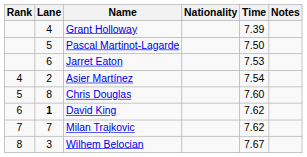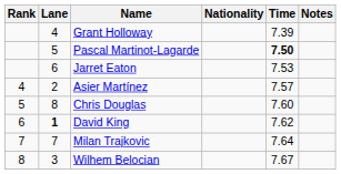 <table class="wikitable sortable" style="text-align:center">
 <tr>
 <th>Rank</th>
 <th>Lane</th>
 <th>Name</th>
 <th>Nationality</th>
 <th>Time</th>
 <th>Notes</th>
 </tr>
 <tr>
 <td></td>
 <td>4</td>
 <td align=left><a href='#'>Grant Holloway</a></td>
 <td align=left></td>
 <td>7.39</td>
 <td></td>
 </tr>
 <tr>
 <td></td>
 <td>5</td>
 <td align=left><a href='#'>Pascal Martinot-Lagarde</a></td>
 <td align=left></td>
-<td>7.50</td>
+<td><strong>7.50</strong></td>
 <td></td>
 </tr>
 <tr>
 <td></td>
 <td>6</td>
 <td align=left><a href='#'>Jarret Eaton</a></td>
 <td align=left></td>
 <td>7.53</td>
 <td></td>
 </tr>
 <tr>
 <td>4</td>
 <td>2</td>
 <td align=left><a href='#'>Asier Martínez</a></td>
 <td align=left></td>
-<td>7.54</td>
+<td>7.57</td>
 <td></td>
 </tr>
 <tr>
 <td>5</td>
 <td>8</td>
 <td align=left><a href='#'>Chris Douglas</a></td>
 <td align=left></td>
 <td>7.60</td>
 <td></td>
 </tr>
 <tr>
 <td>6</td>
 <td><strong>1</strong></td>
 <td align=left><a href='#'>David King</a></td>
 <td align=left></td>
 <td>7.62</td>
 <td></td>
 </tr>
 <tr>
 <td>7</td>
 <td>7</td>
 <td align=left><a href='#'>Milan Trajkovic</a></td>
 <td align=left></td>
-<td>7.62</td>
+<td>7.64</td>
 <td></td>
 </tr>
 <tr>
 <td>8</td>
 <td>3</td>
 <td align=left><a href='#'>Wilhem Belocian</a></td>
 <td align=left></td>
 <td>7.67</td>
 <td></td>
 </tr>
 </table>
